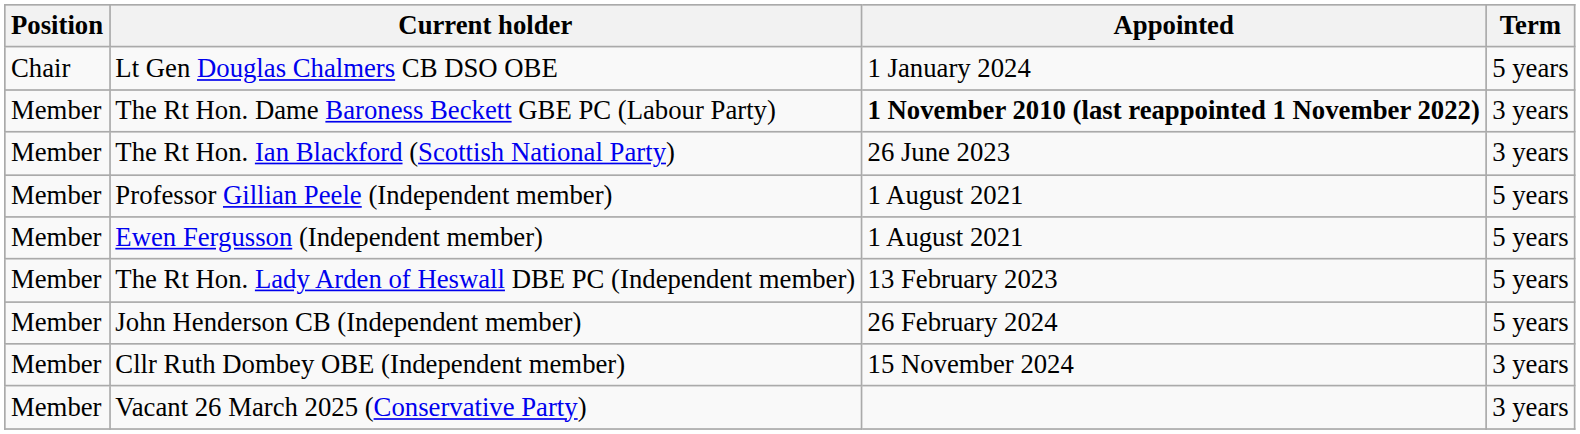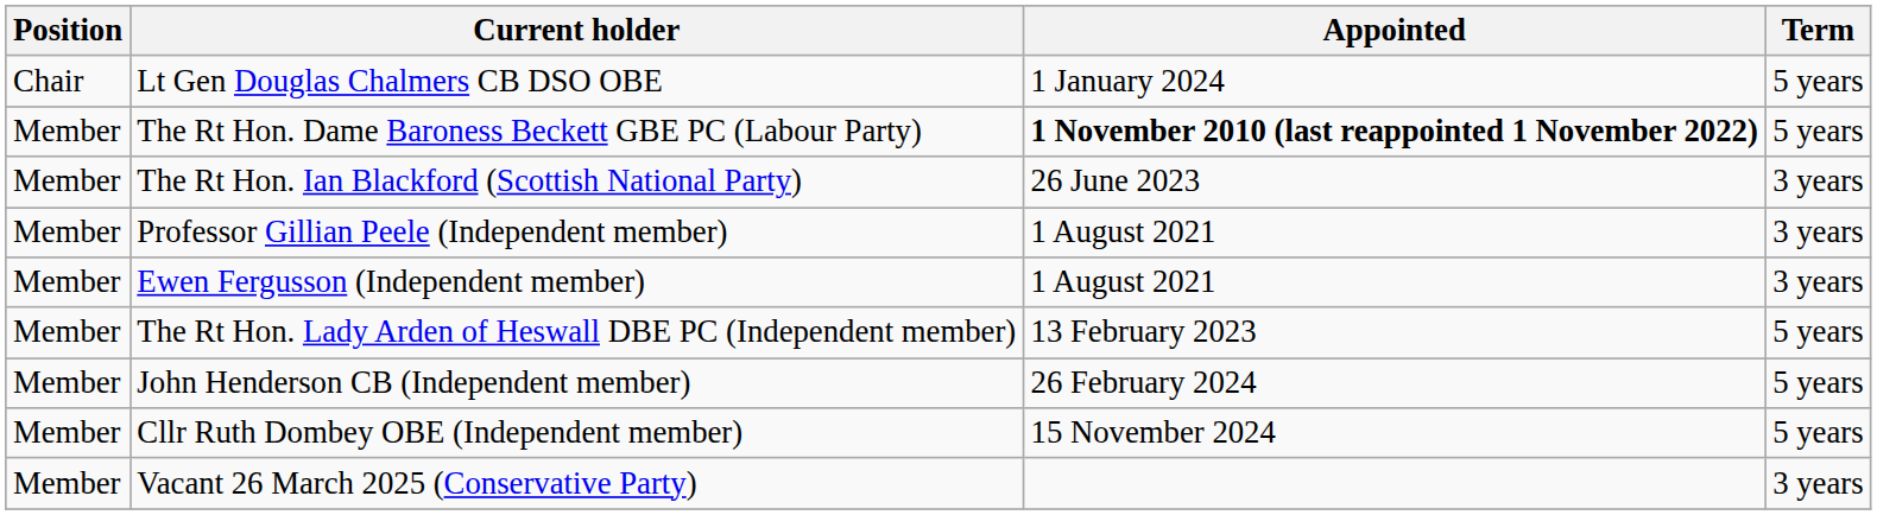 <table class="wikitable">
 <tr>
 <th>Position</th>
 <th>Current holder</th>
 <th>Appointed</th>
 <th>Term</th>
 </tr>
 <tr>
 <td>Chair</td>
 <td>Lt Gen <a href='#'>Douglas Chalmers</a> CB DSO OBE</td>
 <td>1 January 2024</td>
 <td>5 years</td>
 </tr>
 <tr>
 <td>Member</td>
 <td>The Rt Hon. Dame <a href='#'>Baroness Beckett</a> GBE PC (Labour Party)</td>
 <td><strong>1 November 2010 (last reappointed 1 November 2022)</strong></td>
-<td>3 years</td>
+<td>5 years</td>
 </tr>
 <tr>
 <td>Member</td>
 <td>The Rt Hon. <a href='#'>Ian Blackford</a> (<a href='#'>Scottish National Party</a>)</td>
 <td>26 June 2023</td>
 <td>3 years</td>
 </tr>
 <tr>
 <td>Member</td>
 <td>Professor <a href='#'>Gillian Peele</a> (Independent member)</td>
 <td>1 August 2021</td>
-<td>5 years</td>
+<td>3 years</td>
 </tr>
 <tr>
 <td>Member</td>
 <td><a href='#'>Ewen Fergusson</a> (Independent member)</td>
 <td>1 August 2021</td>
-<td>5 years</td>
+<td>3 years</td>
 </tr>
 <tr>
 <td>Member</td>
 <td>The Rt Hon. <a href='#'>Lady Arden of Heswall</a> DBE PC (Independent member)</td>
 <td>13 February 2023</td>
 <td>5 years</td>
 </tr>
 <tr>
 <td>Member</td>
 <td>John Henderson CB (Independent member)</td>
 <td>26 February 2024</td>
 <td>5 years</td>
 </tr>
 <tr>
 <td>Member</td>
 <td>Cllr Ruth Dombey OBE (Independent member)</td>
 <td>15 November 2024</td>
-<td>3 years</td>
+<td>5 years</td>
 </tr>
 <tr>
 <td>Member</td>
 <td>Vacant 26 March 2025 (<a href='#'>Conservative Party</a>)</td>
 <td></td>
 <td>3 years</td>
 </tr>
 </table>
